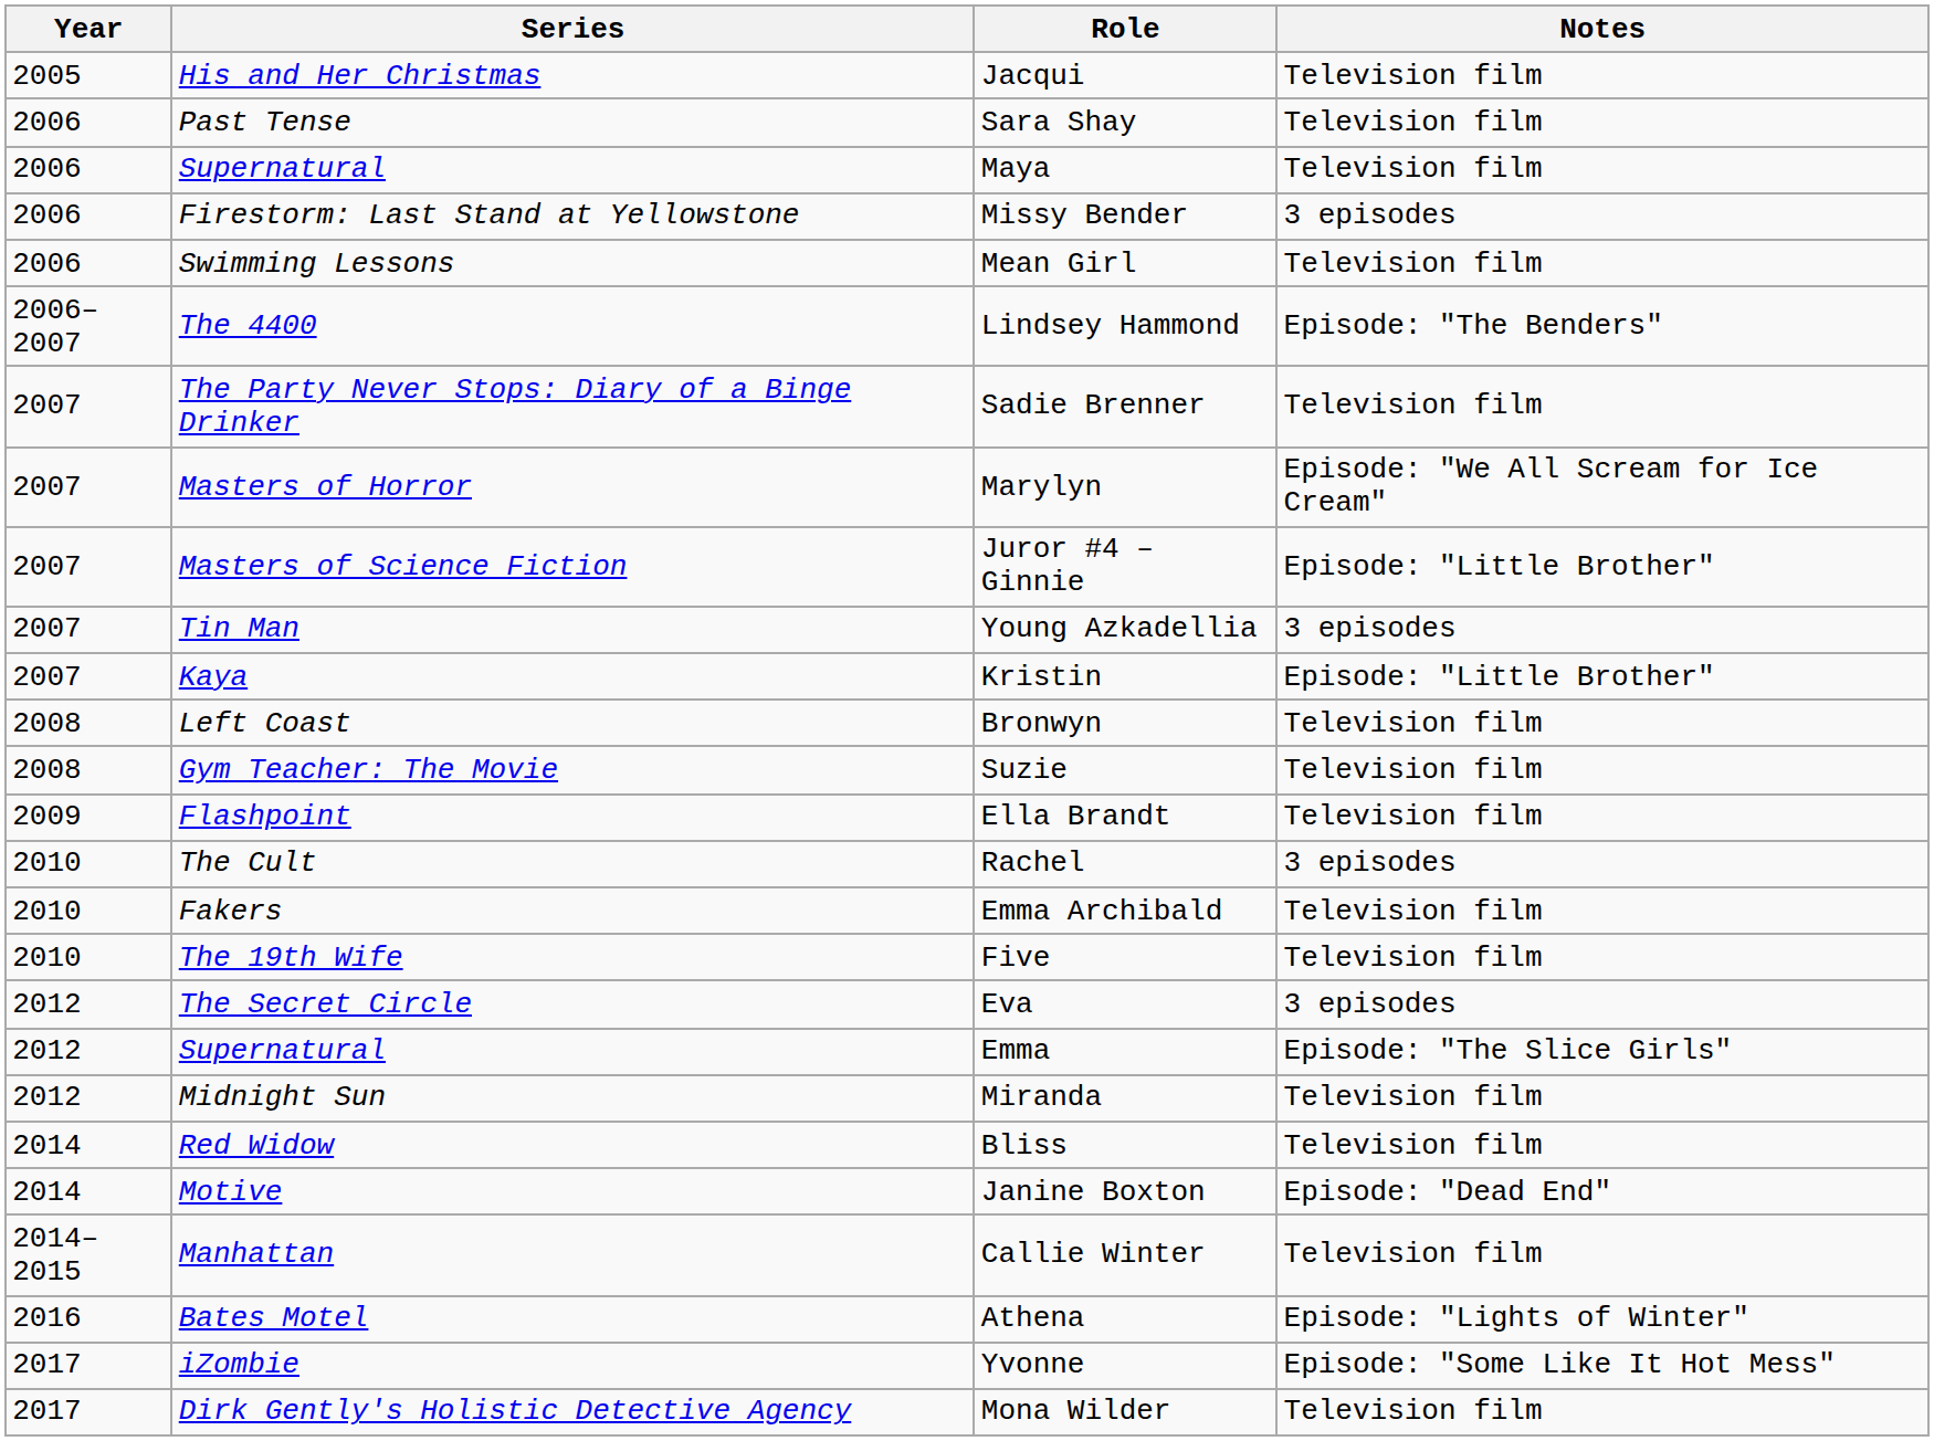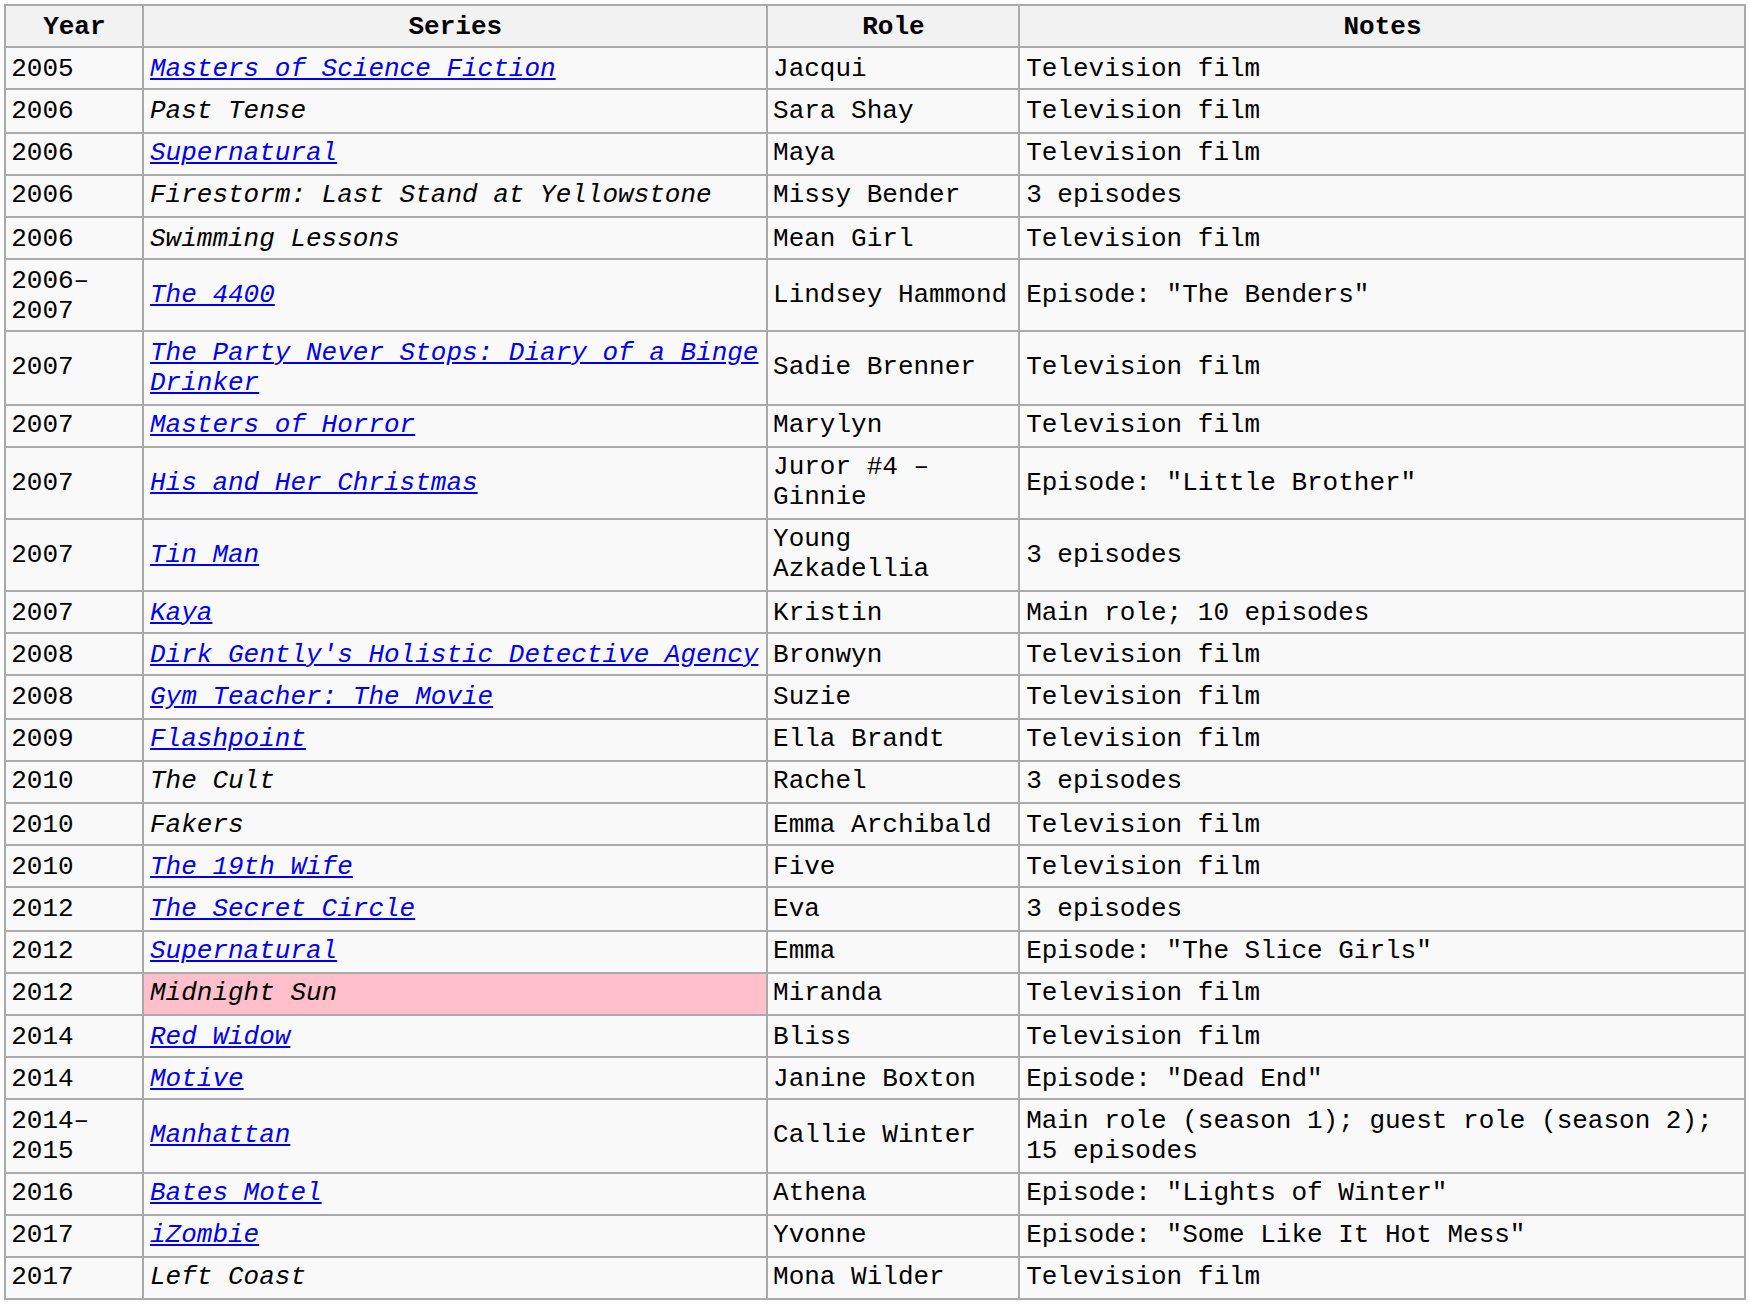 <table class="wikitable sortable">
 <tr>
 <th>Year</th>
 <th>Series</th>
 <th>Role</th>
 <th class="unsortable">Notes</th>
 </tr>
 <tr>
 <td>2005</td>
-<td><em><a href='#'>His and Her Christmas</a></em></td>
+<td><em><a href='#'>Masters of Science Fiction</a></em></td>
 <td>Jacqui</td>
 <td>Television film</td>
 </tr>
 <tr>
 <td>2006</td>
 <td><em>Past Tense</em></td>
 <td>Sara Shay</td>
 <td>Television film</td>
 </tr>
 <tr>
 <td>2006</td>
 <td><em><a href='#'>Supernatural</a></em></td>
 <td>Maya</td>
 <td>Television film</td>
 </tr>
 <tr>
 <td>2006</td>
 <td><em>Firestorm: Last Stand at Yellowstone</em></td>
 <td>Missy Bender</td>
 <td>3 episodes</td>
 </tr>
 <tr>
 <td>2006</td>
 <td><em>Swimming Lessons</em></td>
 <td>Mean Girl</td>
 <td>Television film</td>
 </tr>
 <tr>
 <td>2006–2007</td>
 <td data-sort-value="4400, The"><em><a href='#'>The 4400</a></em></td>
 <td>Lindsey Hammond</td>
 <td>Episode: "The Benders"</td>
 </tr>
 <tr>
 <td>2007</td>
 <td data-sort-value="Party Never Stops: Diary of a Binge Drinker, The"><em><a href='#'>The Party Never Stops: Diary of a Binge Drinker</a></em></td>
 <td>Sadie Brenner</td>
 <td>Television film</td>
 </tr>
 <tr>
 <td>2007</td>
 <td><em><a href='#'>Masters of Horror</a></em></td>
 <td>Marylyn</td>
-<td>Episode: "We All Scream for Ice Cream"</td>
+<td>Television film</td>
 </tr>
 <tr>
 <td>2007</td>
-<td><em><a href='#'>Masters of Science Fiction</a></em></td>
+<td><em><a href='#'>His and Her Christmas</a></em></td>
 <td>Juror #4 – Ginnie</td>
 <td>Episode: "Little Brother"</td>
 </tr>
 <tr>
 <td>2007</td>
 <td><em><a href='#'>Tin Man</a></em></td>
 <td>Young Azkadellia</td>
 <td>3 episodes</td>
 </tr>
 <tr>
 <td>2007</td>
 <td><em><a href='#'>Kaya</a></em></td>
 <td>Kristin</td>
-<td>Episode: "Little Brother"</td>
+<td>Main role; 10 episodes</td>
 </tr>
 <tr>
 <td>2008</td>
-<td><em>Left Coast</em></td>
+<td><em><a href='#'>Dirk Gently's Holistic Detective Agency</a></em></td>
 <td>Bronwyn</td>
 <td>Television film</td>
 </tr>
 <tr>
 <td>2008</td>
 <td><em><a href='#'>Gym Teacher: The Movie</a></em></td>
 <td>Suzie</td>
 <td>Television film</td>
 </tr>
 <tr>
 <td>2009</td>
 <td><em><a href='#'>Flashpoint</a></em></td>
 <td>Ella Brandt</td>
 <td>Television film</td>
 </tr>
 <tr>
 <td>2010</td>
 <td data-sort-value="Cult, The"><em>The Cult</em></td>
 <td>Rachel</td>
 <td>3 episodes</td>
 </tr>
 <tr>
 <td>2010</td>
 <td><em>Fakers</em></td>
 <td>Emma Archibald</td>
 <td>Television film</td>
 </tr>
 <tr>
 <td>2010</td>
 <td data-sort-value="19th Wife, The"><em><a href='#'>The 19th Wife</a></em></td>
 <td>Five</td>
 <td>Television film</td>
 </tr>
 <tr>
 <td>2012</td>
 <td data-sort-value="Secret Circle, The"><em><a href='#'>The Secret Circle</a></em></td>
 <td>Eva</td>
 <td>3 episodes</td>
 </tr>
 <tr>
 <td>2012</td>
 <td><em><a href='#'>Supernatural</a></em></td>
 <td>Emma</td>
 <td>Episode: "The Slice Girls"</td>
 </tr>
 <tr>
 <td>2012</td>
-<td><em>Midnight Sun</em></td>
+<td style="background: pink;"><em>Midnight Sun</em></td>
 <td>Miranda</td>
 <td>Television film</td>
 </tr>
 <tr>
 <td>2014</td>
 <td><em><a href='#'>Red Widow</a></em></td>
 <td>Bliss</td>
 <td>Television film</td>
 </tr>
 <tr>
 <td>2014</td>
 <td><em><a href='#'>Motive</a></em></td>
 <td>Janine Boxton</td>
 <td>Episode: "Dead End"</td>
 </tr>
 <tr>
 <td>2014–2015</td>
 <td><em><a href='#'>Manhattan</a></em></td>
 <td>Callie Winter</td>
-<td>Television film</td>
+<td>Main role (season 1); guest role (season 2); 15 episodes</td>
 </tr>
 <tr>
 <td>2016</td>
 <td><em><a href='#'>Bates Motel</a></em></td>
 <td>Athena</td>
 <td>Episode: "Lights of Winter"</td>
 </tr>
 <tr>
 <td>2017</td>
 <td><em><a href='#'>iZombie</a></em></td>
 <td>Yvonne</td>
 <td>Episode: "Some Like It Hot Mess"</td>
 </tr>
 <tr>
 <td>2017</td>
-<td><em><a href='#'>Dirk Gently's Holistic Detective Agency</a></em></td>
+<td><em>Left Coast</em></td>
 <td>Mona Wilder</td>
 <td>Television film</td>
 </tr>
 </table>
